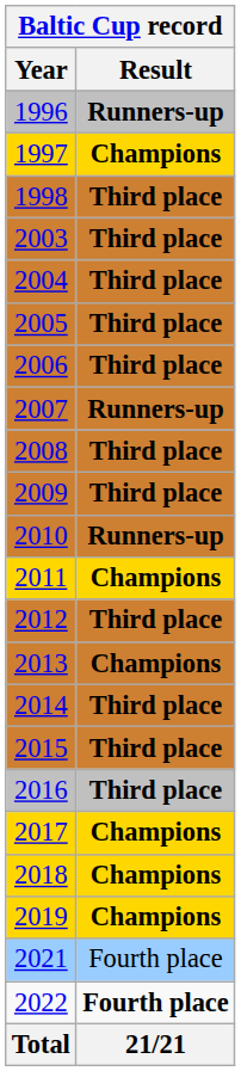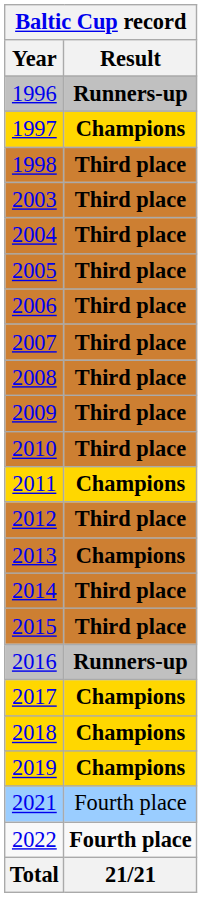 <table class="wikitable" style="text-align: center;">
 <tr>
 <th colspan="2"><a href='#'>Baltic Cup</a> record</th>
 </tr>
 <tr>
 <th width>Year</th>
 <th width>Result</th>
 </tr>
 <tr style="background:Silver;">
 <td><a href='#'>1996</a></td>
 <td><strong>Runners-up</strong></td>
 </tr>
 <tr style="background:gold;">
 <td><a href='#'>1997</a></td>
 <td><strong>Champions</strong></td>
 </tr>
 <tr style="background:#cd7f32;">
 <td><a href='#'>1998</a></td>
 <td><strong>Third place</strong></td>
 </tr>
 <tr style="background:#cd7f32;">
 <td><a href='#'>2003</a></td>
 <td><strong>Third place</strong></td>
 </tr>
 <tr style="background:#cd7f32;">
 <td><a href='#'>2004</a></td>
 <td><strong>Third place</strong></td>
 </tr>
 <tr style="background:#cd7f32;">
 <td><a href='#'>2005</a></td>
 <td><strong>Third place</strong></td>
 </tr>
 <tr style="background:#cd7f32;">
 <td><a href='#'>2006</a></td>
 <td><strong>Third place</strong></td>
 </tr>
 <tr style="background:#cd7f32;">
 <td><a href='#'>2007</a></td>
-<td><strong>Runners-up</strong></td>
+<td><strong>Third place</strong></td>
 </tr>
 <tr style="background:#cd7f32;">
 <td><a href='#'>2008</a></td>
 <td><strong>Third place</strong></td>
 </tr>
 <tr style="background:#cd7f32;">
 <td><a href='#'>2009</a></td>
 <td><strong>Third place</strong></td>
 </tr>
 <tr style="background:#cd7f32;">
 <td><a href='#'>2010</a></td>
-<td><strong>Runners-up</strong></td>
+<td><strong>Third place</strong></td>
 </tr>
 <tr style="background:gold;">
 <td><a href='#'>2011</a></td>
 <td><strong>Champions</strong></td>
 </tr>
 <tr style="background:#cd7f32;">
 <td><a href='#'>2012</a></td>
 <td><strong>Third place</strong></td>
 </tr>
 <tr style="background:#cd7f32;">
 <td><a href='#'>2013</a></td>
 <td><strong>Champions</strong></td>
 </tr>
 <tr style="background:#cd7f32;">
 <td><a href='#'>2014</a></td>
 <td><strong>Third place</strong></td>
 </tr>
 <tr style="background:#cd7f32;">
 <td><a href='#'>2015</a></td>
 <td><strong>Third place</strong></td>
 </tr>
 <tr style="background:silver;">
 <td><a href='#'>2016</a></td>
-<td><strong>Third place</strong></td>
+<td><strong>Runners-up</strong></td>
 </tr>
 <tr style="background:gold;">
 <td><a href='#'>2017</a></td>
 <td><strong>Champions</strong></td>
 </tr>
 <tr style="background:gold;">
 <td><a href='#'>2018</a></td>
 <td><strong>Champions</strong></td>
 </tr>
 <tr style="background:gold;">
 <td><a href='#'>2019</a></td>
 <td><strong>Champions</strong></td>
 </tr>
 <tr style="background:#9acdff;">
 <td><a href='#'>2021</a></td>
 <td>Fourth place</td>
 </tr>
 <tr style="background:#ff;">
 <td><a href='#'>2022</a></td>
 <td><strong>Fourth place</strong></td>
 </tr>
 <tr>
 <th>Total</th>
 <th>21/21</th>
 </tr>
 </table>
